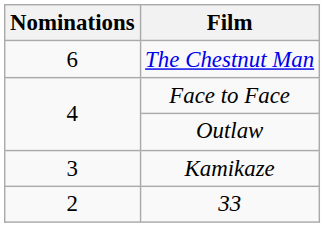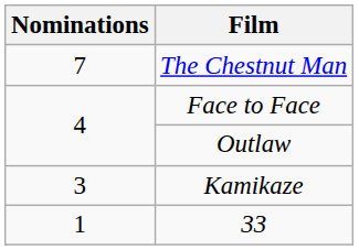 <table class="wikitable plainrowheaders" rowspan=2 style="text-align: center;" border="2" background: #f6e39c;>
 <tr>
 <th scope="col" style="width:55px;">Nominations</th>
 <th scope="col" style="text-align:center;">Film</th>
 </tr>
 <tr>
-<td>6</td>
+<td>7</td>
 <td><em><a href='#'>The Chestnut Man</a></em></td>
 </tr>
 <tr>
 <td rowspan="2">4</td>
 <td><em>Face to Face</em></td>
 </tr>
 <tr>
 <td><em>Outlaw</em></td>
 </tr>
 <tr>
 <td>3</td>
 <td><em>Kamikaze</em></td>
 </tr>
 <tr>
-<td>2</td>
+<td>1</td>
 <td><em>33</em></td>
 </tr>
 </table>
